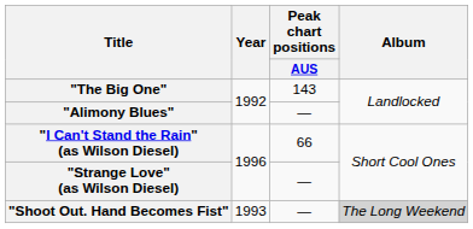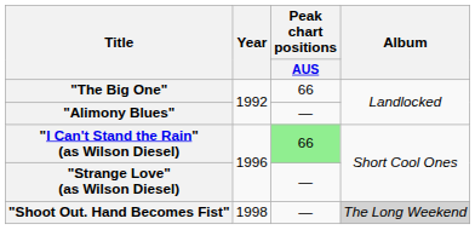 <table class="wikitable plainrowheaders" style="text-align:center;" border="1">
 <tr>
 <th scope="col" rowspan="2">Title</th>
 <th scope="col" rowspan="2">Year</th>
 <th scope="col" colspan="1">Peak chart positions</th>
 <th scope="col" rowspan="2">Album</th>
 </tr>
 <tr>
 <th scope="col" style="width:3em; font-size:90%"><a href='#'>AUS</a><br></th>
 </tr>
 <tr>
 <th scope="row">"The Big One"</th>
 <td rowspan="2">1992</td>
-<td>143</td>
+<td>66</td>
 <td rowspan="2"><em>Landlocked</em></td>
 </tr>
 <tr>
 <th scope="row">"Alimony Blues"</th>
 <td>—</td>
 </tr>
 <tr>
 <th scope="row">"<a href='#'>I Can't Stand the Rain</a>" <br> (as Wilson Diesel)</th>
 <td rowspan="2">1996</td>
-<td>66</td>
+<td style="background: lightgreen;">66</td>
 <td rowspan="2"><em>Short Cool Ones</em></td>
 </tr>
 <tr>
 <th scope="row">"Strange Love" <br> (as Wilson Diesel)</th>
 <td>—</td>
 </tr>
 <tr>
 <th scope="row">"Shoot Out. Hand Becomes Fist"</th>
-<td>1993</td>
+<td>1998</td>
 <td>—</td>
 <td style="background: lightgrey;"><em>The Long Weekend</em></td>
 </tr>
 </table>
